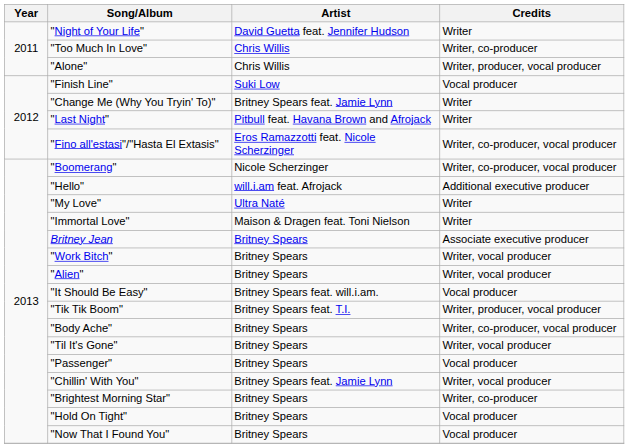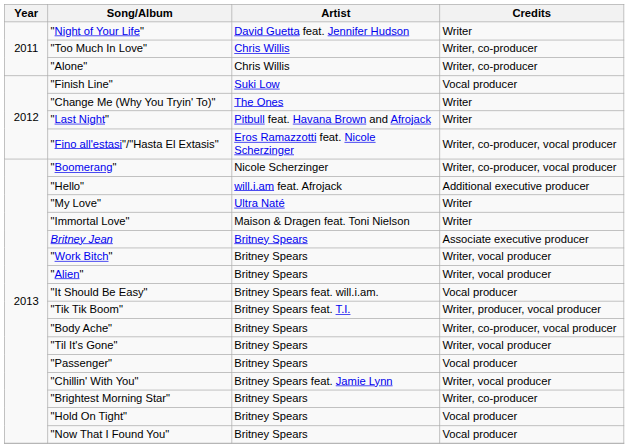 <table class="wikitable">
 <tr>
 <th style="width:55px;">Year</th>
 <th style="width:255px;">Song/Album</th>
 <th style="width:290px;">Artist</th>
 <th style="width:255px;">Credits</th>
 </tr>
 <tr>
 <td rowspan=3 style="text-align:center;">2011</td>
 <td>"<a href='#'>Night of Your Life</a>"</td>
 <td><a href='#'>David Guetta</a> feat. <a href='#'>Jennifer Hudson</a></td>
 <td>Writer</td>
 </tr>
 <tr>
 <td>"Too Much In Love"</td>
 <td><a href='#'>Chris Willis</a></td>
 <td>Writer, co-producer</td>
 </tr>
 <tr>
 <td>"Alone"</td>
 <td>Chris Willis</td>
-<td>Writer, producer, vocal producer</td>
+<td>Writer, co-producer</td>
 </tr>
 <tr>
 <td rowspan=4 style="text-align:center;">2012</td>
 <td>"Finish Line"</td>
 <td><a href='#'>Suki Low</a></td>
 <td>Vocal producer</td>
 </tr>
 <tr>
 <td>"Change Me (Why You Tryin' To)"</td>
-<td>Britney Spears feat. <a href='#'>Jamie Lynn</a></td>
+<td><a href='#'>The Ones</a></td>
 <td>Writer</td>
 </tr>
 <tr>
 <td>"<a href='#'>Last Night</a>"</td>
 <td><a href='#'>Pitbull</a> feat. <a href='#'>Havana Brown</a> and <a href='#'>Afrojack</a></td>
 <td>Writer</td>
 </tr>
 <tr>
 <td>"<a href='#'>Fino all'estasi</a>"/"Hasta El Extasis"</td>
 <td><a href='#'>Eros Ramazzotti</a> feat. <a href='#'>Nicole Scherzinger</a></td>
 <td>Writer, co-producer, vocal producer</td>
 </tr>
 <tr>
 <td rowspan=16 style="text-align:center;">2013</td>
 <td>"<a href='#'>Boomerang</a>"</td>
 <td>Nicole Scherzinger</td>
 <td>Writer, co-producer, vocal producer</td>
 </tr>
 <tr>
 <td>"Hello"</td>
 <td><a href='#'>will.i.am</a> feat. Afrojack</td>
 <td>Additional executive producer</td>
 </tr>
 <tr>
 <td>"My Love"</td>
 <td><a href='#'>Ultra Naté</a></td>
 <td>Writer</td>
 </tr>
 <tr>
 <td>"Immortal Love"</td>
 <td>Maison & Dragen feat. Toni Nielson</td>
 <td>Writer</td>
 </tr>
 <tr>
 <td><em><a href='#'>Britney Jean</a></em></td>
 <td><a href='#'>Britney Spears</a></td>
 <td>Associate executive producer</td>
 </tr>
 <tr>
 <td>"<a href='#'>Work Bitch</a>"</td>
 <td>Britney Spears</td>
 <td>Writer, vocal producer</td>
 </tr>
 <tr>
 <td>"<a href='#'>Alien</a>"</td>
 <td>Britney Spears</td>
 <td>Writer, vocal producer</td>
 </tr>
 <tr>
 <td>"It Should Be Easy"</td>
 <td>Britney Spears feat. will.i.am.</td>
 <td>Vocal producer</td>
 </tr>
 <tr>
 <td>"Tik Tik Boom"</td>
 <td>Britney Spears feat. <a href='#'>T.I.</a></td>
 <td>Writer, producer, vocal producer</td>
 </tr>
 <tr>
 <td>"Body Ache"</td>
 <td>Britney Spears</td>
 <td>Writer, co-producer, vocal producer</td>
 </tr>
 <tr>
 <td>"Til It's Gone"</td>
 <td>Britney Spears</td>
 <td>Writer, vocal producer</td>
 </tr>
 <tr>
 <td>"Passenger"</td>
 <td>Britney Spears</td>
 <td>Vocal producer</td>
 </tr>
 <tr>
 <td>"Chillin' With You"</td>
 <td>Britney Spears feat. <a href='#'>Jamie Lynn</a></td>
 <td>Writer, vocal producer</td>
 </tr>
 <tr>
 <td>"Brightest Morning Star"</td>
 <td>Britney Spears</td>
 <td>Writer, co-producer</td>
 </tr>
 <tr>
 <td>"Hold On Tight"</td>
 <td>Britney Spears</td>
 <td>Vocal producer</td>
 </tr>
 <tr>
 <td>"Now That I Found You"</td>
 <td>Britney Spears</td>
 <td>Vocal producer</td>
 </tr>
 <tr>
 </tr>
 </table>
